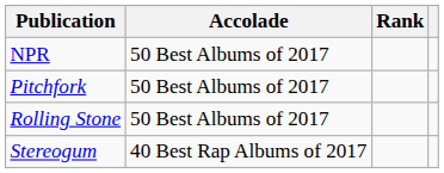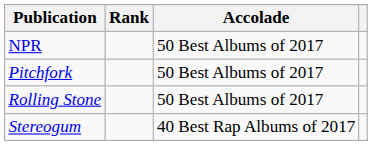 <table class="wikitable sortable">
 <tr>
 <th>Publication</th>
+<th>Rank</th>
 <th>Accolade</th>
-<th>Rank</th>
 <th class="unsortable"></th>
 </tr>
 <tr>
 <td><a href='#'>NPR</a></td>
+<td></td>
 <td>50 Best Albums of 2017</td>
-<td></td>
 <td></td>
 </tr>
 <tr>
 <td><em><a href='#'>Pitchfork</a></em></td>
+<td></td>
 <td>50 Best Albums of 2017</td>
-<td></td>
 <td></td>
 </tr>
 <tr>
 <td><em><a href='#'>Rolling Stone</a></em></td>
+<td></td>
 <td>50 Best Albums of 2017</td>
-<td></td>
 <td></td>
 </tr>
 <tr>
 <td><em><a href='#'>Stereogum</a></em></td>
+<td></td>
 <td>40 Best Rap Albums of 2017</td>
-<td></td>
 <td></td>
 </tr>
 </table>
